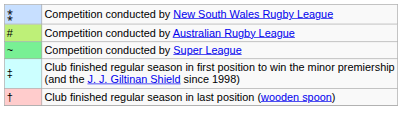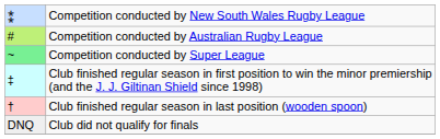 <table class="wikitable">
 <tr>
 <td style="background:#c7dfff; width:3em">⁑</td>
 <td>Competition conducted by <a href='#'>New South Wales Rugby League</a></td>
 </tr>
 <tr>
 <td style="background:#bef078; width:3em">#</td>
 <td>Competition conducted by <a href='#'>Australian Rugby League</a></td>
 </tr>
 <tr>
 <td style="background:#78f094; width:3em">~</td>
 <td>Competition conducted by <a href='#'>Super League</a></td>
 </tr>
 <tr>
 <td style="background:#CCFFFF; width:3em">‡</td>
 <td>Club finished regular season in first position to win the minor premiership<br>(and the <a href='#'>J. J. Giltinan Shield</a> since 1998)</td>
 </tr>
 <tr>
 <td style="background-color:#fcc; width:3em">†</td>
 <td>Club finished regular season in last position (<a href='#'>wooden spoon</a>)</td>
 </tr>
 <tr>
+<td style="background:#efefef;">DNQ</td>
+<td>Club did not qualify for finals</td>
+</tr>
+<tr>
 </tr>
 </table>
